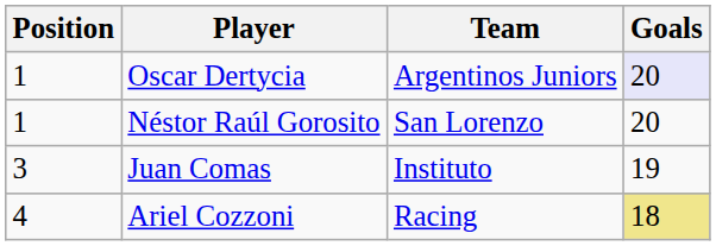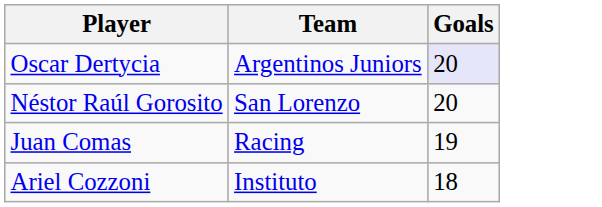 <table class="wikitable">
 <tr>
-<th>Position</th>
 <th>Player</th>
 <th>Team</th>
 <th>Goals</th>
 </tr>
 <tr>
-<td>1</td>
 <td><a href='#'>Oscar Dertycia</a></td>
 <td><a href='#'>Argentinos Juniors</a></td>
 <td style="background: lavender;">20</td>
 </tr>
 <tr>
-<td>1</td>
 <td><a href='#'>Néstor Raúl Gorosito</a></td>
 <td><a href='#'>San Lorenzo</a></td>
 <td>20</td>
 </tr>
 <tr>
-<td>3</td>
 <td><a href='#'>Juan Comas</a></td>
-<td><a href='#'>Instituto</a></td>
+<td><a href='#'>Racing</a></td>
 <td>19</td>
 </tr>
 <tr>
-<td>4</td>
 <td><a href='#'>Ariel Cozzoni</a></td>
-<td><a href='#'>Racing</a></td>
-<td style="background: khaki;">18</td>
+<td><a href='#'>Instituto</a></td>
+<td>18</td>
 </tr>
 </table>
